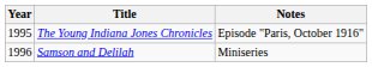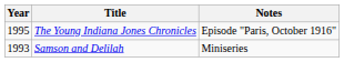 <table class="wikitable">
 <tr>
 <th>Year</th>
 <th>Title</th>
 <th>Notes</th>
 </tr>
 <tr>
 <td>1995</td>
 <td><em><a href='#'>The Young Indiana Jones Chronicles</a></em></td>
 <td>Episode "Paris, October 1916"</td>
 </tr>
 <tr>
-<td>1996</td>
+<td>1993</td>
 <td><em><a href='#'>Samson and Delilah</a></em></td>
 <td>Miniseries</td>
 </tr>
 </table>
